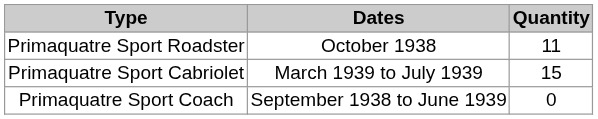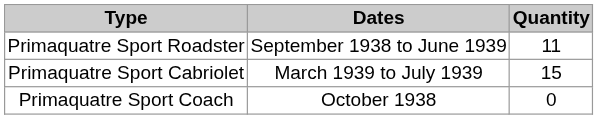 <table class="sortable" id="t2008" rules="all" cellpadding="2" cellspacing="0" style="text-align: center; border: 1px solid #999">
 <tr style="background:#CCCCCC;">
 <th>Type</th>
 <th>Dates</th>
 <th>Quantity</th>
 </tr>
 <tr>
 <td>Primaquatre Sport Roadster</td>
-<td>October 1938</td>
+<td>September 1938 to June 1939</td>
 <td>11</td>
 </tr>
 <tr>
 <td>Primaquatre Sport Cabriolet</td>
 <td>March 1939 to July 1939</td>
 <td>15</td>
 </tr>
 <tr>
 <td>Primaquatre Sport Coach</td>
-<td>September 1938 to June 1939</td>
+<td>October 1938</td>
 <td>0</td>
 </tr>
 </table>
